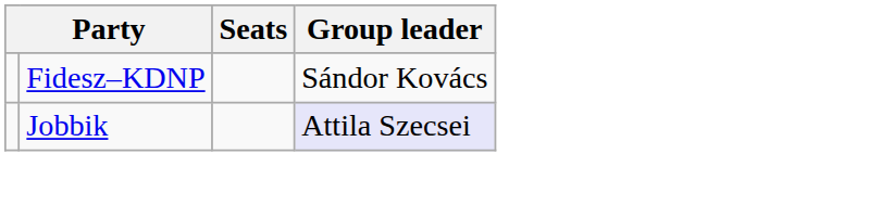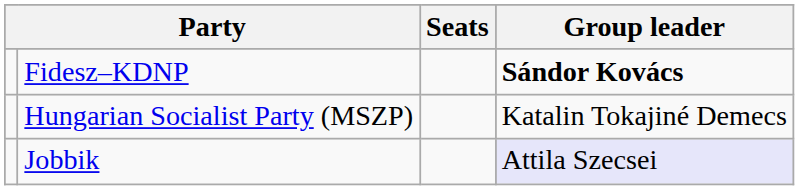 <table class="wikitable">
 <tr>
 <th colspan=2>Party</th>
 <th>Seats</th>
 <th>Group leader</th>
 </tr>
 <tr>
 <td bgcolor=></td>
 <td><a href='#'>Fidesz–KDNP</a></td>
 <td style="text-align:center"></td>
-<td>Sándor Kovács</td>
+<td><strong>Sándor Kovács</strong></td>
+</tr>
+<tr>
+<td bgcolor=></td>
+<td><a href='#'>Hungarian Socialist Party</a> (MSZP)</td>
+<td style="text-align:center"></td>
+<td>Katalin Tokajiné Demecs</td>
 </tr>
 <tr>
 <td bgcolor=></td>
 <td><a href='#'>Jobbik</a></td>
 <td style="text-align:center"></td>
 <td style="background: lavender;">Attila Szecsei</td>
 </tr>
 </table>
